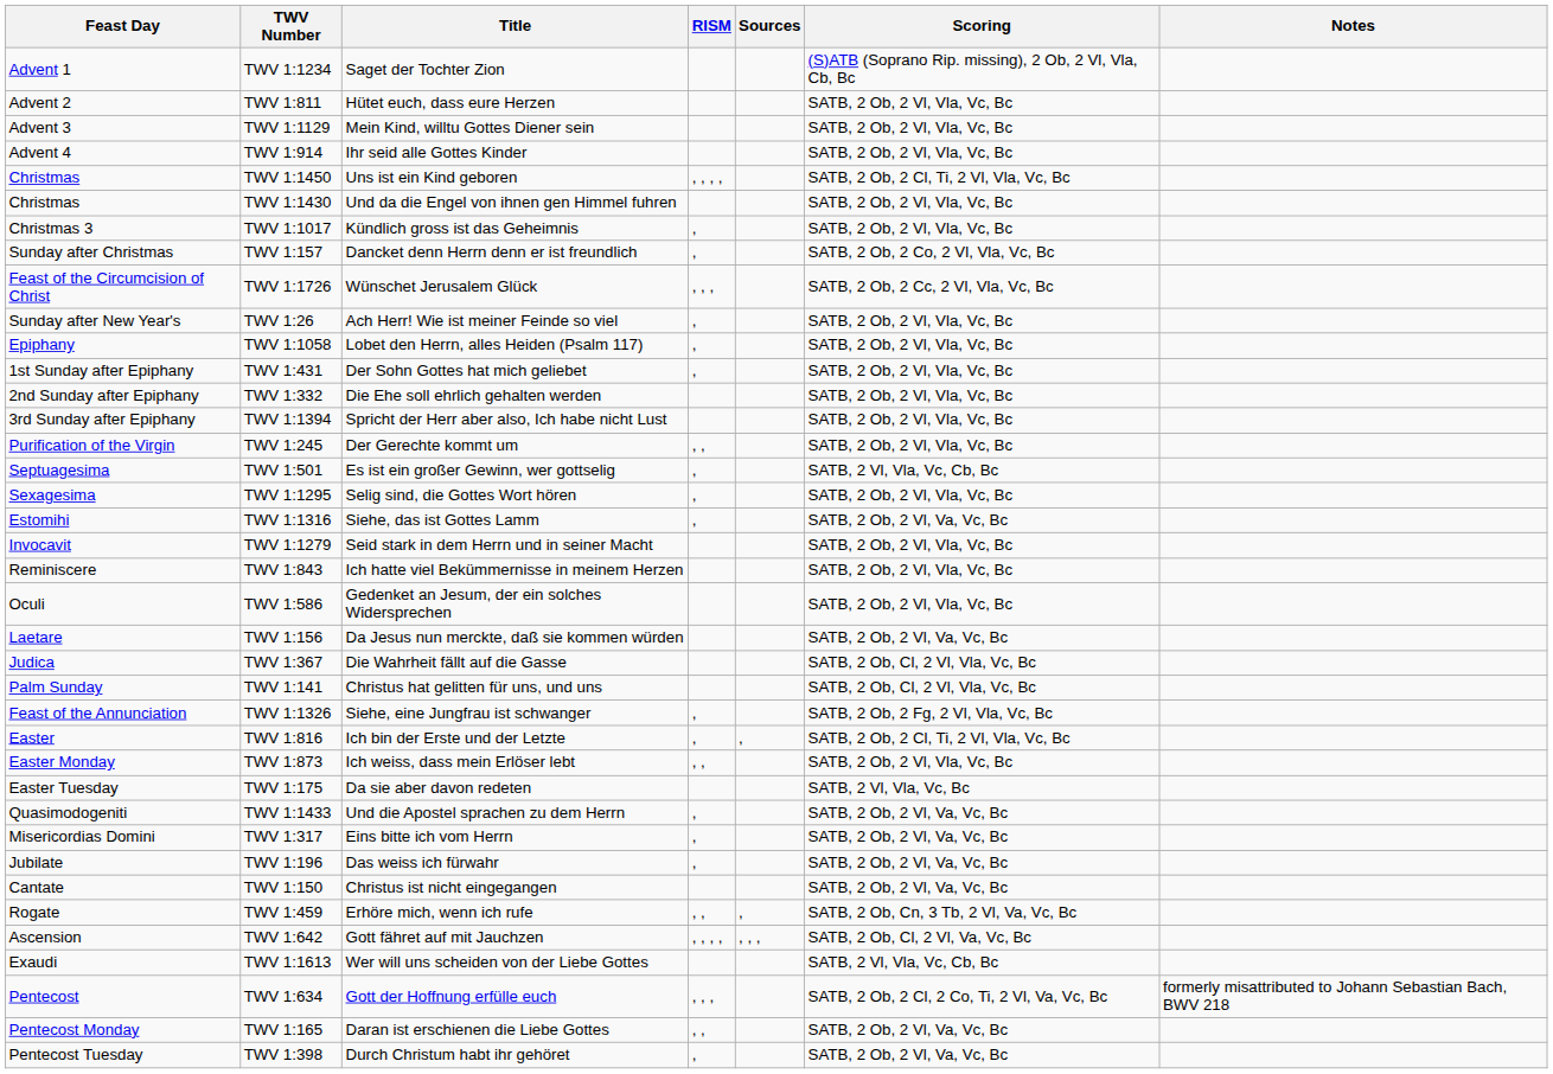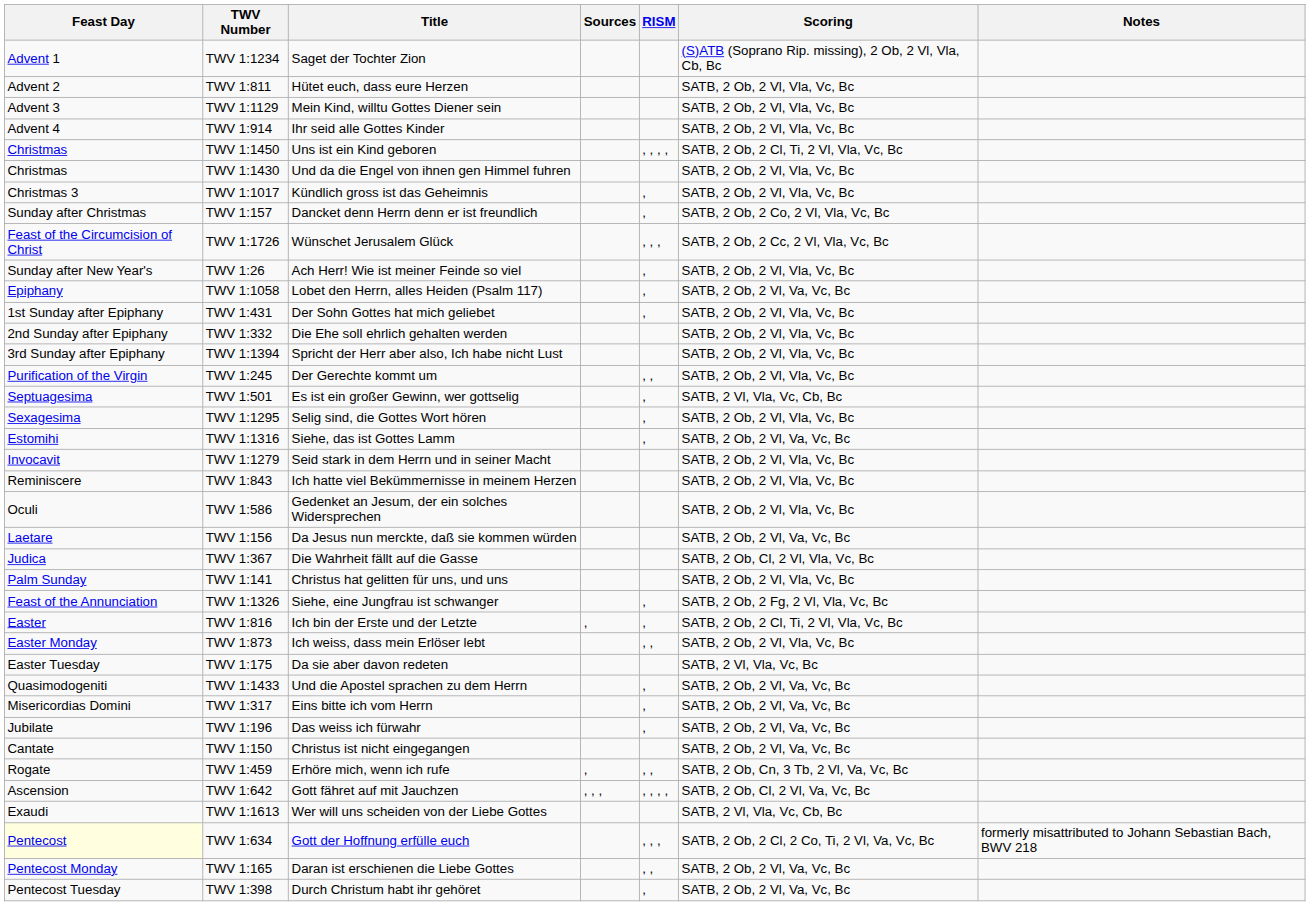 <table class="wikitable sortable">
 <tr>
 <th>Feast Day</th>
 <th>TWV Number</th>
 <th>Title</th>
+<th>Sources</th>
 <th><a href='#'>RISM</a></th>
-<th>Sources</th>
 <th>Scoring</th>
 <th>Notes</th>
 </tr>
 <tr>
 <td><a href='#'>Advent</a> 1</td>
 <td>TWV 1:1234</td>
 <td>Saget der Tochter Zion</td>
 <td></td>
 <td></td>
 <td><a href='#'>(S)ATB</a> (Soprano Rip. missing), 2 Ob, 2 Vl, Vla, Cb, Bc</td>
 <td></td>
 </tr>
 <tr>
 <td>Advent 2</td>
 <td>TWV 1:811</td>
 <td>Hütet euch, dass eure Herzen</td>
 <td></td>
 <td></td>
 <td>SATB, 2 Ob, 2 Vl, Vla, Vc, Bc</td>
 <td></td>
 </tr>
 <tr>
 <td>Advent 3</td>
 <td>TWV 1:1129</td>
 <td>Mein Kind, willtu Gottes Diener sein</td>
 <td></td>
 <td></td>
 <td>SATB, 2 Ob, 2 Vl, Vla, Vc, Bc</td>
 <td></td>
 </tr>
 <tr>
 <td>Advent 4</td>
 <td>TWV 1:914</td>
 <td>Ihr seid alle Gottes Kinder</td>
 <td></td>
 <td></td>
 <td>SATB, 2 Ob, 2 Vl, Vla, Vc, Bc</td>
 <td></td>
 </tr>
 <tr>
 <td><a href='#'>Christmas</a></td>
 <td>TWV 1:1450</td>
 <td>Uns ist ein Kind geboren</td>
+<td></td>
 <td>, , , , </td>
-<td></td>
 <td>SATB, 2 Ob, 2 Cl, Ti, 2 Vl, Vla, Vc, Bc</td>
 <td></td>
 </tr>
 <tr>
 <td>Christmas</td>
 <td>TWV 1:1430</td>
 <td>Und da die Engel von ihnen gen Himmel fuhren</td>
 <td></td>
 <td></td>
 <td>SATB, 2 Ob, 2 Vl, Vla, Vc, Bc</td>
 <td></td>
 </tr>
 <tr>
 <td>Christmas 3</td>
 <td>TWV 1:1017</td>
 <td>Kündlich gross ist das Geheimnis</td>
+<td></td>
 <td>, </td>
-<td></td>
 <td>SATB, 2 Ob, 2 Vl, Vla, Vc, Bc</td>
 <td></td>
 </tr>
 <tr>
 <td>Sunday after Christmas</td>
 <td>TWV 1:157</td>
 <td>Dancket denn Herrn denn er ist freundlich</td>
+<td></td>
 <td>, </td>
-<td></td>
 <td>SATB, 2 Ob, 2 Co, 2 Vl, Vla, Vc, Bc</td>
 <td></td>
 </tr>
 <tr>
 <td><a href='#'>Feast of the Circumcision of Christ</a></td>
 <td>TWV 1:1726</td>
 <td>Wünschet Jerusalem Glück</td>
+<td></td>
 <td>, , , </td>
-<td></td>
 <td>SATB, 2 Ob, 2 Cc, 2 Vl, Vla, Vc, Bc</td>
 <td></td>
 </tr>
 <tr>
 <td>Sunday after New Year's</td>
 <td>TWV 1:26</td>
 <td>Ach Herr! Wie ist meiner Feinde so viel</td>
+<td></td>
 <td>, </td>
-<td></td>
 <td>SATB, 2 Ob, 2 Vl, Vla, Vc, Bc</td>
 <td></td>
 </tr>
 <tr>
 <td><a href='#'>Epiphany</a></td>
 <td>TWV 1:1058</td>
 <td>Lobet den Herrn, alles Heiden (Psalm 117)</td>
+<td></td>
 <td>, </td>
-<td></td>
-<td>SATB, 2 Ob, 2 Vl, Vla, Vc, Bc</td>
+<td>SATB, 2 Ob, 2 Vl, Va, Vc, Bc</td>
 <td></td>
 </tr>
 <tr>
 <td>1st Sunday after Epiphany</td>
 <td>TWV 1:431</td>
 <td>Der Sohn Gottes hat mich geliebet</td>
+<td></td>
 <td>, </td>
-<td></td>
 <td>SATB, 2 Ob, 2 Vl, Vla, Vc, Bc</td>
 <td></td>
 </tr>
 <tr>
 <td>2nd Sunday after Epiphany</td>
 <td>TWV 1:332</td>
 <td>Die Ehe soll ehrlich gehalten werden</td>
 <td></td>
 <td></td>
 <td>SATB, 2 Ob, 2 Vl, Vla, Vc, Bc</td>
 <td></td>
 </tr>
 <tr>
 <td>3rd Sunday after Epiphany</td>
 <td>TWV 1:1394</td>
 <td>Spricht der Herr aber also, Ich habe nicht Lust</td>
 <td></td>
 <td></td>
 <td>SATB, 2 Ob, 2 Vl, Vla, Vc, Bc</td>
 <td></td>
 </tr>
 <tr>
 <td><a href='#'>Purification of the Virgin</a></td>
 <td>TWV 1:245</td>
 <td>Der Gerechte kommt um</td>
+<td></td>
 <td>, , </td>
-<td></td>
 <td>SATB, 2 Ob, 2 Vl, Vla, Vc, Bc</td>
 <td></td>
 </tr>
 <tr>
 <td><a href='#'>Septuagesima</a></td>
 <td>TWV 1:501</td>
 <td>Es ist ein großer Gewinn, wer gottselig</td>
+<td></td>
 <td>, </td>
-<td></td>
 <td>SATB, 2 Vl, Vla, Vc, Cb, Bc</td>
 <td></td>
 </tr>
 <tr>
 <td><a href='#'>Sexagesima</a></td>
 <td>TWV 1:1295</td>
 <td>Selig sind, die Gottes Wort hören</td>
+<td></td>
 <td>, </td>
-<td></td>
 <td>SATB, 2 Ob, 2 Vl, Vla, Vc, Bc</td>
 <td></td>
 </tr>
 <tr>
 <td><a href='#'>Estomihi</a></td>
 <td>TWV 1:1316</td>
 <td>Siehe, das ist Gottes Lamm</td>
+<td></td>
 <td>, </td>
-<td></td>
 <td>SATB, 2 Ob, 2 Vl, Va, Vc, Bc</td>
 <td></td>
 </tr>
 <tr>
 <td><a href='#'>Invocavit</a></td>
 <td>TWV 1:1279</td>
 <td>Seid stark in dem Herrn und in seiner Macht</td>
 <td></td>
 <td></td>
 <td>SATB, 2 Ob, 2 Vl, Vla, Vc, Bc</td>
 <td></td>
 </tr>
 <tr>
 <td>Reminiscere </td>
 <td>TWV 1:843</td>
 <td>Ich hatte viel Bekümmernisse in meinem Herzen</td>
 <td></td>
 <td></td>
 <td>SATB, 2 Ob, 2 Vl, Vla, Vc, Bc</td>
 <td></td>
 </tr>
 <tr>
 <td>Oculi </td>
 <td>TWV 1:586</td>
 <td>Gedenket an Jesum, der ein solches Widersprechen</td>
 <td></td>
 <td></td>
 <td>SATB, 2 Ob, 2 Vl, Vla, Vc, Bc</td>
 <td></td>
 </tr>
 <tr>
 <td><a href='#'>Laetare</a></td>
 <td>TWV 1:156</td>
 <td>Da Jesus nun merckte, daß sie kommen würden</td>
 <td></td>
 <td></td>
 <td>SATB, 2 Ob, 2 Vl, Va, Vc, Bc</td>
 <td></td>
 </tr>
 <tr>
 <td><a href='#'>Judica</a></td>
 <td>TWV 1:367</td>
 <td>Die Wahrheit fällt auf die Gasse</td>
 <td></td>
 <td></td>
 <td>SATB, 2 Ob, Cl, 2 Vl, Vla, Vc, Bc</td>
 <td></td>
 </tr>
 <tr>
 <td><a href='#'>Palm Sunday</a></td>
 <td>TWV 1:141</td>
 <td>Christus hat gelitten für uns, und uns</td>
 <td></td>
 <td></td>
-<td>SATB, 2 Ob, Cl, 2 Vl, Vla, Vc, Bc</td>
+<td>SATB, 2 Ob, 2 Vl, Vla, Vc, Bc</td>
 <td></td>
 </tr>
 <tr>
 <td><a href='#'>Feast of the Annunciation</a></td>
 <td>TWV 1:1326</td>
 <td>Siehe, eine Jungfrau ist schwanger</td>
+<td></td>
 <td>, </td>
-<td></td>
 <td>SATB, 2 Ob, 2 Fg, 2 Vl, Vla, Vc, Bc</td>
 <td></td>
 </tr>
 <tr>
 <td><a href='#'>Easter</a></td>
 <td>TWV 1:816</td>
 <td>Ich bin der Erste und der Letzte</td>
 <td>, </td>
 <td>, </td>
 <td>SATB, 2 Ob, 2 Cl, Ti, 2 Vl, Vla, Vc, Bc</td>
 <td></td>
 </tr>
 <tr>
 <td><a href='#'>Easter Monday</a></td>
 <td>TWV 1:873</td>
 <td>Ich weiss, dass mein Erlöser lebt</td>
+<td></td>
 <td>, , </td>
-<td></td>
 <td>SATB, 2 Ob, 2 Vl, Vla, Vc, Bc</td>
 <td></td>
 </tr>
 <tr>
 <td>Easter Tuesday</td>
 <td>TWV 1:175</td>
 <td>Da sie aber davon redeten</td>
 <td></td>
 <td></td>
 <td>SATB, 2 Vl, Vla, Vc, Bc</td>
 <td></td>
 </tr>
 <tr>
 <td>Quasimodogeniti</td>
 <td>TWV 1:1433</td>
 <td>Und die Apostel sprachen zu dem Herrn</td>
+<td></td>
 <td>, </td>
-<td></td>
 <td>SATB, 2 Ob, 2 Vl, Va, Vc, Bc</td>
 <td></td>
 </tr>
 <tr>
 <td>Misericordias Domini</td>
 <td>TWV 1:317</td>
 <td>Eins bitte ich vom Herrn</td>
+<td></td>
 <td>, </td>
-<td></td>
 <td>SATB, 2 Ob, 2 Vl, Va, Vc, Bc</td>
 <td></td>
 </tr>
 <tr>
 <td>Jubilate</td>
 <td>TWV 1:196</td>
 <td>Das weiss ich fürwahr</td>
+<td></td>
 <td>, </td>
-<td></td>
 <td>SATB, 2 Ob, 2 Vl, Va, Vc, Bc</td>
 <td></td>
 </tr>
 <tr>
 <td>Cantate</td>
 <td>TWV 1:150</td>
 <td>Christus ist nicht eingegangen</td>
 <td></td>
 <td></td>
 <td>SATB, 2 Ob, 2 Vl, Va, Vc, Bc</td>
 <td></td>
 </tr>
 <tr>
 <td>Rogate</td>
 <td>TWV 1:459</td>
 <td>Erhöre mich, wenn ich rufe</td>
+<td>, </td>
 <td>, , </td>
-<td>, </td>
 <td>SATB, 2 Ob, Cn, 3 Tb, 2 Vl, Va, Vc, Bc</td>
 <td></td>
 </tr>
 <tr>
 <td>Ascension</td>
 <td>TWV 1:642</td>
 <td>Gott fähret auf mit Jauchzen</td>
+<td>, , , </td>
 <td>, , , , </td>
-<td>, , , </td>
 <td>SATB, 2 Ob, Cl, 2 Vl, Va, Vc, Bc</td>
 <td></td>
 </tr>
 <tr>
 <td>Exaudi</td>
 <td>TWV 1:1613</td>
 <td>Wer will uns scheiden von der Liebe Gottes</td>
 <td></td>
 <td></td>
 <td>SATB, 2 Vl, Vla, Vc, Cb, Bc</td>
 <td></td>
 </tr>
 <tr>
-<td><a href='#'>Pentecost</a></td>
+<td style="background: lightyellow;"><a href='#'>Pentecost</a></td>
 <td>TWV 1:634</td>
 <td><a href='#'>Gott der Hoffnung erfülle euch</a></td>
+<td></td>
 <td>, , , </td>
-<td></td>
 <td>SATB, 2 Ob, 2 Cl, 2 Co, Ti, 2 Vl, Va, Vc, Bc</td>
 <td>formerly misattributed to Johann Sebastian Bach, BWV 218</td>
 </tr>
 <tr>
 <td><a href='#'>Pentecost Monday</a></td>
 <td>TWV 1:165</td>
 <td>Daran ist erschienen die Liebe Gottes</td>
+<td></td>
 <td>, , </td>
-<td></td>
 <td>SATB, 2 Ob, 2 Vl, Va, Vc, Bc</td>
 <td></td>
 </tr>
 <tr>
 <td>Pentecost Tuesday</td>
 <td>TWV 1:398</td>
 <td>Durch Christum habt ihr gehöret</td>
+<td></td>
 <td>, </td>
-<td></td>
 <td>SATB, 2 Ob, 2 Vl, Va, Vc, Bc</td>
 <td></td>
 </tr>
 </table>
